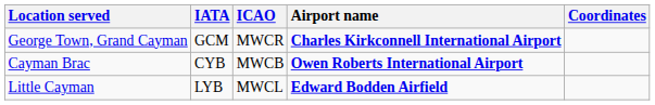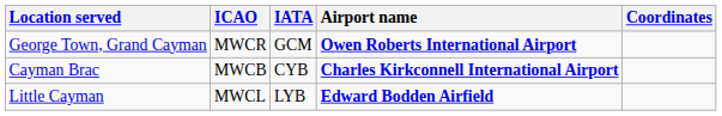 <table class="wikitable sortable">
 <tr>
 <th style="text-align:left;"><a href='#'>Location served</a></th>
+<th style="text-align:left;"><a href='#'>ICAO</a></th>
 <th style="text-align:left;"><a href='#'>IATA</a></th>
-<th style="text-align:left;"><a href='#'>ICAO</a></th>
 <th style="text-align:left;">Airport name</th>
 <th style="text-align:left;"><a href='#'>Coordinates</a></th>
 </tr>
 <tr valign="top">
 <td><a href='#'>George Town, Grand Cayman</a></td>
+<td>MWCR</td>
 <td>GCM</td>
-<td>MWCR</td>
+<td><strong><a href='#'>Owen Roberts International Airport</a></strong></td>
+<td><small></small></td>
+</tr>
+<tr valign="top">
+<td><a href='#'>Cayman Brac</a></td>
+<td>MWCB</td>
+<td>CYB</td>
 <td><strong><a href='#'>Charles Kirkconnell International Airport</a></strong></td>
 <td><small></small></td>
 </tr>
 <tr valign="top">
-<td><a href='#'>Cayman Brac</a></td>
-<td>CYB</td>
-<td>MWCB</td>
-<td><strong><a href='#'>Owen Roberts International Airport</a></strong></td>
-<td><small></small></td>
-</tr>
-<tr valign="top">
 <td><a href='#'>Little Cayman</a></td>
+<td>MWCL</td>
 <td>LYB</td>
-<td>MWCL</td>
 <td><strong><a href='#'>Edward Bodden Airfield</a></strong></td>
 <td><small></small></td>
 </tr>
 </table>
